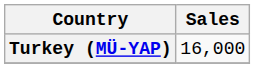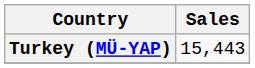 <table class="wikitable plainrowheaders">
 <tr>
 <th scope="col">Country</th>
 <th scope="col">Sales</th>
 </tr>
 <tr>
 <th scope="row">Turkey (<a href='#'>MÜ-YAP</a>)</th>
-<td>16,000</td>
+<td>15,443</td>
 </tr>
 <tr>
 </tr>
 </table>
